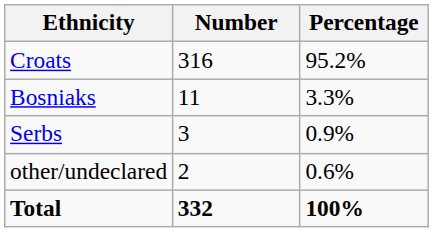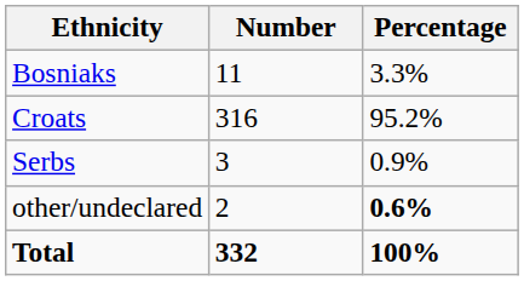 <table class="wikitable">
 <tr>
 <th width="100px">Ethnicity</th>
 <th width="80px">Number</th>
 <th width="80px">Percentage</th>
 </tr>
 <tr>
+<td><a href='#'>Bosniaks</a></td>
+<td>11</td>
+<td>3.3%</td>
+</tr>
+<tr>
 <td><a href='#'>Croats</a></td>
 <td>316</td>
 <td>95.2%</td>
-</tr>
-<tr>
-<td><a href='#'>Bosniaks</a></td>
-<td>11</td>
-<td>3.3%</td>
 </tr>
 <tr>
 <td><a href='#'>Serbs</a></td>
 <td>3</td>
 <td>0.9%</td>
 </tr>
 <tr>
 <td>other/undeclared</td>
 <td>2</td>
-<td>0.6%</td>
+<td><strong>0.6%</strong></td>
 </tr>
 <tr>
 <td><strong>Total</strong></td>
 <td><strong>332</strong></td>
 <td><strong>100%</strong></td>
 </tr>
 </table>
